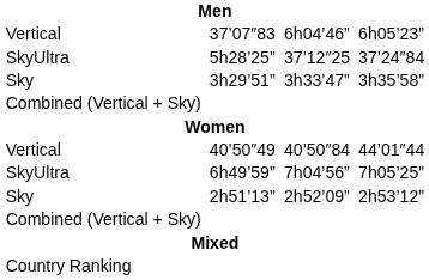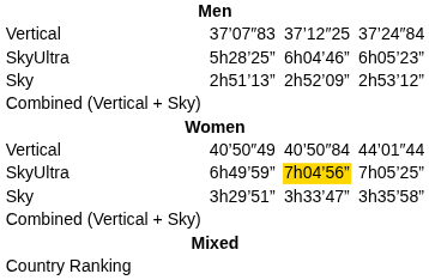 <table>
 <tr>
 <th colspan=7>Men</th>
 </tr>
 <tr>
 <td>Vertical</td>
 <td></td>
 <td>37’07″83</td>
 <td></td>
-<td>6h04’46”</td>
+<td>37’12″25</td>
 <td></td>
-<td>6h05’23”</td>
+<td>37’24″84</td>
 </tr>
 <tr>
 <td>SkyUltra</td>
 <td></td>
 <td>5h28’25”</td>
 <td></td>
-<td>37’12″25</td>
+<td>6h04’46”</td>
 <td></td>
-<td>37’24″84</td>
+<td>6h05’23”</td>
 </tr>
 <tr>
 <td>Sky</td>
 <td></td>
-<td>3h29’51”</td>
+<td>2h51’13”</td>
 <td></td>
-<td>3h33’47”</td>
+<td>2h52’09”</td>
 <td></td>
-<td>3h35’58”</td>
+<td>2h53’12”</td>
 </tr>
 <tr>
 <td>Combined (Vertical + Sky)</td>
 <td colspan=2></td>
 <td colspan=2></td>
 <td colspan=2></td>
 </tr>
 <tr>
 <th colspan=7>Women</th>
 </tr>
 <tr>
 <td>Vertical</td>
 <td></td>
 <td>40’50″49</td>
 <td></td>
 <td>40’50″84</td>
 <td></td>
 <td>44’01″44</td>
 </tr>
 <tr>
 <td>SkyUltra</td>
 <td></td>
 <td>6h49’59”</td>
 <td></td>
-<td>7h04’56”</td>
+<td style="background: gold;">7h04’56”</td>
 <td></td>
 <td>7h05’25”</td>
 </tr>
 <tr>
 <td>Sky</td>
 <td></td>
-<td>2h51’13”</td>
+<td>3h29’51”</td>
 <td></td>
-<td>2h52’09”</td>
+<td>3h33’47”</td>
 <td></td>
-<td>2h53’12”</td>
+<td>3h35’58”</td>
 </tr>
 <tr>
 <td>Combined (Vertical + Sky)</td>
 <td colspan=2></td>
 <td colspan=2></td>
 <td colspan=2></td>
 </tr>
 <tr>
 <th colspan=7>Mixed</th>
 </tr>
 <tr>
 <td>Country Ranking</td>
 <td colspan=2></td>
 <td colspan=2></td>
 <td colspan=2></td>
 </tr>
 </table>
